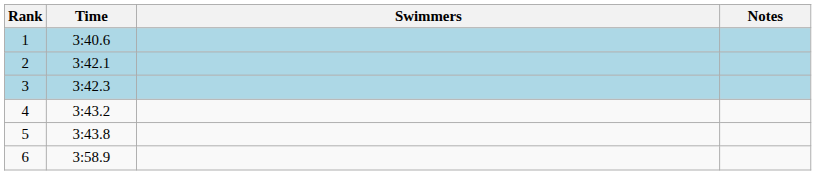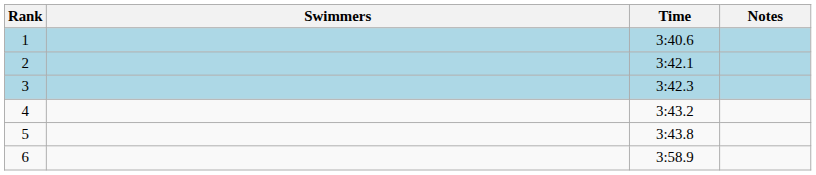 <table class=wikitable style="text-align:center">
 <tr>
 <th>Rank</th>
+<th width=620>Swimmers</th>
 <th width=90>Time</th>
-<th width=620>Swimmers</th>
 <th width=90>Notes</th>
 </tr>
 <tr bgcolor=lightblue>
 <td>1</td>
+<td align=left></td>
 <td>3:40.6</td>
-<td align=left></td>
 <td></td>
 </tr>
 <tr bgcolor=lightblue>
 <td>2</td>
+<td align=left></td>
 <td>3:42.1</td>
-<td align=left></td>
 <td></td>
 </tr>
 <tr bgcolor=lightblue>
 <td>3</td>
+<td align=left></td>
 <td>3:42.3</td>
-<td align=left></td>
 <td></td>
 </tr>
 <tr>
 <td>4</td>
+<td align=left></td>
 <td>3:43.2</td>
-<td align=left></td>
 <td></td>
 </tr>
 <tr>
 <td>5</td>
+<td align=left></td>
 <td>3:43.8</td>
-<td align=left></td>
 <td></td>
 </tr>
 <tr>
 <td>6</td>
+<td align=left></td>
 <td>3:58.9</td>
-<td align=left></td>
 <td></td>
 </tr>
 </table>
